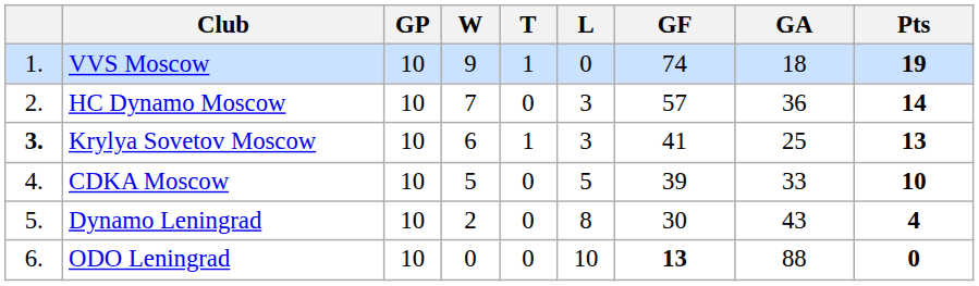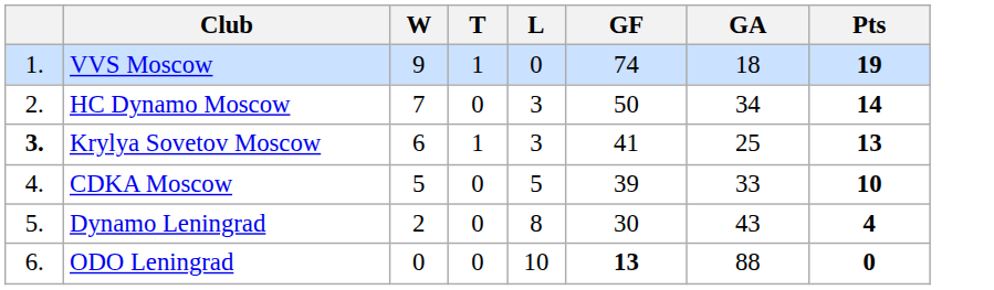 <table class="wikitable">
 <tr>
 <th width="30"></th>
 <th width="200">Club</th>
-<th width="30">GP</th>
 <th width="30">W</th>
 <th width="30">T</th>
 <th width="30">L</th>
 <th width="70">GF</th>
 <th width="70">GA</th>
 <th width="70">Pts</th>
 </tr>
 <tr bgcolor="#CAE1FF" align="center">
 <td>1.</td>
 <td align="left"><a href='#'>VVS Moscow</a></td>
-<td>10</td>
 <td>9</td>
 <td>1</td>
 <td>0</td>
 <td>74</td>
 <td>18</td>
 <td><strong>19</strong></td>
 </tr>
 <tr bgcolor="#FFFFFF" align="center">
 <td>2.</td>
 <td align="left"><a href='#'>HC Dynamo Moscow</a></td>
-<td>10</td>
 <td>7</td>
 <td>0</td>
 <td>3</td>
-<td>57</td>
-<td>36</td>
+<td>50</td>
+<td>34</td>
 <td><strong>14</strong></td>
 </tr>
 <tr bgcolor="#FFFFFF" align="center">
 <td><strong>3.</strong></td>
 <td align="left"><a href='#'>Krylya Sovetov Moscow</a></td>
-<td>10</td>
 <td>6</td>
 <td>1</td>
 <td>3</td>
 <td>41</td>
 <td>25</td>
 <td><strong>13</strong></td>
 </tr>
 <tr bgcolor="#FFFFFF" align="center">
 <td>4.</td>
 <td align="left"><a href='#'>CDKA Moscow</a></td>
-<td>10</td>
 <td>5</td>
 <td>0</td>
 <td>5</td>
 <td>39</td>
 <td>33</td>
 <td><strong>10</strong></td>
 </tr>
 <tr bgcolor="#FFFFFF" align="center">
 <td>5.</td>
 <td align="left"><a href='#'>Dynamo Leningrad</a></td>
-<td>10</td>
 <td>2</td>
 <td>0</td>
 <td>8</td>
 <td>30</td>
 <td>43</td>
 <td><strong>4</strong></td>
 </tr>
 <tr bgcolor="#FFFFFF" align="center">
 <td>6.</td>
 <td align="left"><a href='#'>ODO Leningrad</a></td>
-<td>10</td>
 <td>0</td>
 <td>0</td>
 <td>10</td>
 <td><strong>13</strong></td>
 <td>88</td>
 <td><strong>0</strong></td>
 </tr>
 </table>
